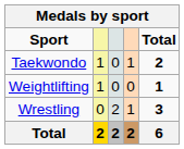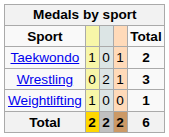 <table class="wikitable" style="font-size:85%; float: right;">
 <tr style="background:#efefef;">
 <th colspan=5><strong>Medals by sport</strong></th>
 </tr>
 <tr align=center>
 <td><strong>Sport</strong></td>
 <td bgcolor=#f7f6a8></td>
 <td bgcolor=#dce5e5></td>
 <td bgcolor=#ffdab9></td>
 <td><strong>Total</strong></td>
 </tr>
 <tr align=center>
 <td><a href='#'>Taekwondo</a></td>
 <td style="background:#F7F6A8;">1</td>
 <td style="background:#DCE5E5;">0</td>
 <td style="background:#FFDAB9;">1</td>
 <td><strong>2</strong></td>
 </tr>
 <tr align=center>
+<td><a href='#'>Wrestling</a></td>
+<td style="background:#F7F6A8;">0</td>
+<td style="background:#DCE5E5;">2</td>
+<td style="background:#FFDAB9;">1</td>
+<td><strong>3</strong></td>
+</tr>
+<tr align=center>
 <td><a href='#'>Weightlifting</a></td>
 <td style="background:#F7F6A8;">1</td>
 <td style="background:#DCE5E5;">0</td>
 <td style="background:#FFDAB9;">0</td>
 <td><strong>1</strong></td>
-</tr>
-<tr align=center>
-<td><a href='#'>Wrestling</a></td>
-<td style="background:#F7F6A8;">0</td>
-<td style="background:#DCE5E5;">2</td>
-<td style="background:#FFDAB9;">1</td>
-<td><strong>3</strong></td>
 </tr>
 <tr align=center>
 <th><strong>Total</strong></th>
 <th style="background:gold;"><strong>2</strong></th>
 <th style="background:silver;"><strong>2</strong></th>
 <th style="background:#c96;"><strong>2</strong></th>
 <th><strong>6</strong></th>
 </tr>
 </table>
